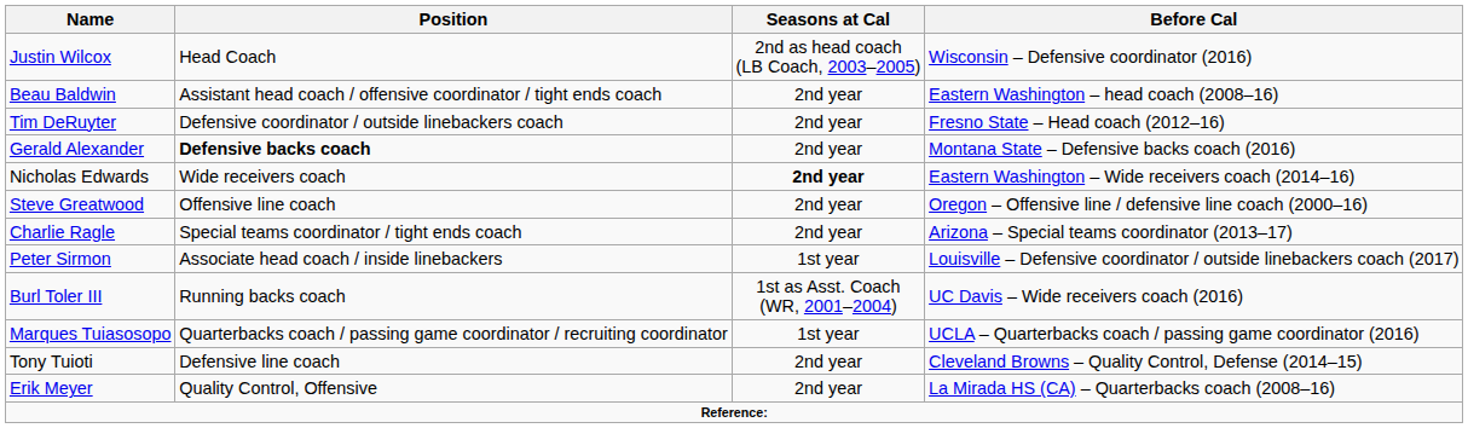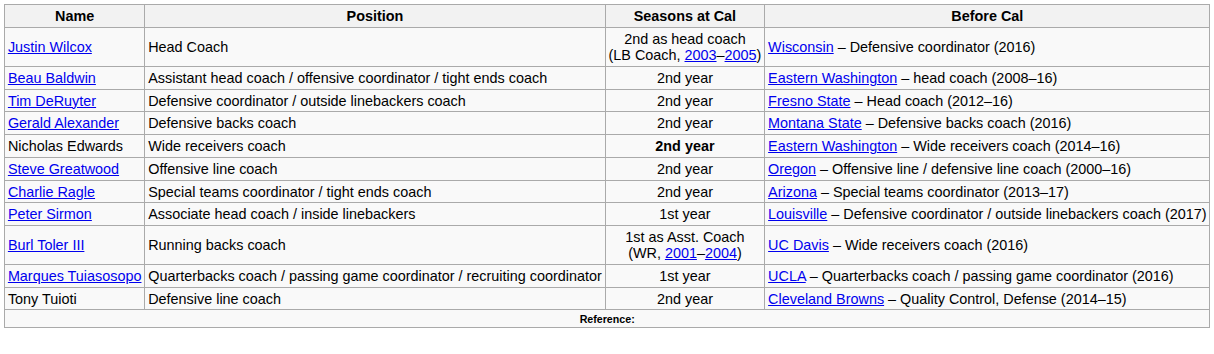 <table class="wikitable" border="1" style="font-size:90%;">
 <tr>
 <th>Name</th>
 <th>Position</th>
 <th>Seasons at Cal</th>
 <th>Before Cal</th>
 </tr>
 <tr>
 <td><a href='#'>Justin Wilcox</a></td>
 <td>Head Coach</td>
 <td align=center>2nd as head coach <br>(LB Coach, <a href='#'>2003</a>–<a href='#'>2005</a>)</td>
 <td><a href='#'>Wisconsin</a> – Defensive coordinator (2016)</td>
 </tr>
 <tr>
 <td><a href='#'>Beau Baldwin</a></td>
 <td>Assistant head coach / offensive coordinator / tight ends coach</td>
 <td align=center>2nd year</td>
 <td><a href='#'>Eastern Washington</a> –  head coach (2008–16)</td>
 </tr>
 <tr>
 <td><a href='#'>Tim DeRuyter</a></td>
 <td>Defensive coordinator / outside linebackers coach</td>
 <td align=center>2nd year</td>
 <td><a href='#'>Fresno State</a> – Head coach (2012–16)</td>
 </tr>
 <tr>
 <td><a href='#'>Gerald Alexander</a></td>
-<td><strong>Defensive backs coach</strong></td>
+<td>Defensive backs coach</td>
 <td align=center>2nd year</td>
 <td><a href='#'>Montana State</a> – Defensive backs coach (2016)</td>
 </tr>
 <tr>
 <td>Nicholas Edwards</td>
 <td>Wide receivers coach</td>
 <td align=center><strong>2nd year</strong></td>
 <td><a href='#'>Eastern Washington</a> – Wide receivers coach (2014–16)</td>
 </tr>
 <tr>
 <td><a href='#'>Steve Greatwood</a></td>
 <td>Offensive line coach</td>
 <td align=center>2nd year</td>
 <td><a href='#'>Oregon</a> – Offensive line / defensive line coach (2000–16)</td>
 </tr>
 <tr>
 <td><a href='#'>Charlie Ragle</a></td>
 <td>Special teams coordinator / tight ends coach</td>
 <td align=center>2nd year</td>
 <td><a href='#'>Arizona</a> – Special teams coordinator (2013–17)</td>
 </tr>
 <tr>
 <td><a href='#'>Peter Sirmon</a></td>
 <td>Associate head coach / inside linebackers</td>
 <td align=center>1st year</td>
 <td><a href='#'>Louisville</a> – Defensive coordinator / outside linebackers coach (2017)</td>
 </tr>
 <tr>
 <td><a href='#'>Burl Toler III</a></td>
 <td>Running backs coach</td>
 <td align=center>1st as Asst. Coach <br> (WR, <a href='#'>2001</a>–<a href='#'>2004</a>)</td>
 <td><a href='#'>UC Davis</a> – Wide receivers coach (2016)</td>
 </tr>
 <tr>
 <td><a href='#'>Marques Tuiasosopo</a></td>
 <td>Quarterbacks coach / passing game coordinator / recruiting coordinator</td>
 <td align=center>1st year</td>
 <td><a href='#'>UCLA</a> – Quarterbacks coach / passing game coordinator (2016)</td>
 </tr>
 <tr>
 <td>Tony Tuioti</td>
 <td>Defensive line coach</td>
 <td align=center>2nd year</td>
 <td><a href='#'>Cleveland Browns</a> – Quality Control, Defense (2014–15)</td>
 </tr>
 <tr>
-<td><a href='#'>Erik Meyer</a></td>
-<td>Quality Control, Offensive</td>
-<td align=center>2nd year</td>
-<td><a href='#'>La Mirada HS (CA)</a> – Quarterbacks coach (2008–16)</td>
-</tr>
-<tr>
 <td colspan="4"  style="font-size:8pt; text-align:center;"><strong>Reference:</strong> </td>
 </tr>
 </table>
